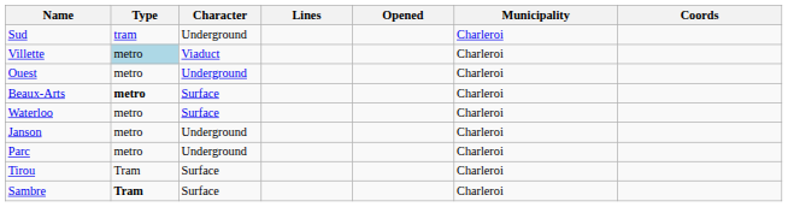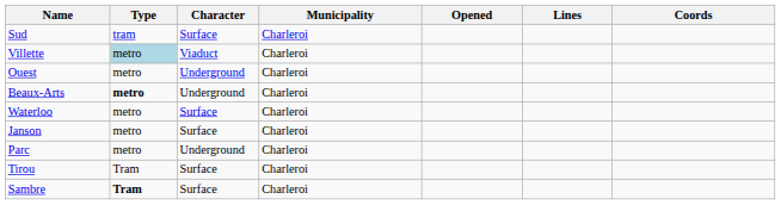 <table class="wikitable sortable">
 <tr>
 <th scope="col" width="130px">Name</th>
 <th scope="col" width="80px">Type</th>
 <th scope="col" width="100px">Character</th>
+<th scope="col" width="205px">Municipality</th>
+<th scope="col" width="125px">Opened</th>
 <th scope="col" width="110px">Lines</th>
-<th scope="col" width="125px">Opened</th>
-<th scope="col" width="205px">Municipality</th>
 <th scope="col" width="205px" class="unsortable">Coords</th>
 </tr>
 <tr>
 <td><a href='#'>Sud</a></td>
 <td><a href='#'>tram</a></td>
-<td>Underground</td>
+<td><a href='#'>Surface</a></td>
+<td><a href='#'>Charleroi</a></td>
+<td></td>
 <td>   </td>
-<td></td>
-<td><a href='#'>Charleroi</a></td>
 <td></td>
 </tr>
 <tr>
 <td><a href='#'>Villette</a></td>
 <td style="background: lightblue;">metro</td>
 <td><a href='#'>Viaduct</a></td>
+<td>Charleroi</td>
+<td></td>
 <td>   </td>
-<td></td>
-<td>Charleroi</td>
 <td></td>
 </tr>
 <tr>
 <td><a href='#'>Ouest</a></td>
 <td>metro</td>
 <td><a href='#'>Underground</a></td>
+<td>Charleroi</td>
+<td></td>
 <td>   </td>
-<td></td>
-<td>Charleroi</td>
 <td></td>
 </tr>
 <tr>
 <td><a href='#'>Beaux-Arts</a></td>
 <td><strong>metro</strong></td>
-<td><a href='#'>Surface</a></td>
+<td>Underground</td>
+<td>Charleroi</td>
+<td></td>
 <td>   </td>
-<td></td>
-<td>Charleroi</td>
 <td></td>
 </tr>
 <tr>
 <td><a href='#'>Waterloo</a></td>
 <td>metro</td>
 <td><a href='#'>Surface</a></td>
+<td>Charleroi</td>
+<td></td>
 <td>   </td>
-<td></td>
-<td>Charleroi</td>
 <td></td>
 </tr>
 <tr>
 <td><a href='#'>Janson</a></td>
 <td>metro</td>
-<td>Underground</td>
+<td>Surface</td>
+<td>Charleroi</td>
+<td></td>
 <td>   </td>
-<td></td>
-<td>Charleroi</td>
 <td></td>
 </tr>
 <tr>
 <td><a href='#'>Parc</a></td>
 <td>metro</td>
 <td>Underground</td>
+<td>Charleroi</td>
+<td></td>
 <td>   </td>
-<td></td>
-<td>Charleroi</td>
 <td></td>
 </tr>
 <tr>
 <td><a href='#'>Tirou</a></td>
 <td>Tram</td>
 <td>Surface</td>
+<td>Charleroi</td>
+<td></td>
 <td>   </td>
-<td></td>
-<td>Charleroi</td>
 <td></td>
 </tr>
 <tr>
 <td><a href='#'>Sambre</a></td>
 <td><strong>Tram</strong></td>
 <td>Surface</td>
+<td>Charleroi</td>
+<td></td>
 <td>   </td>
-<td></td>
-<td>Charleroi</td>
 <td></td>
 </tr>
 </table>
